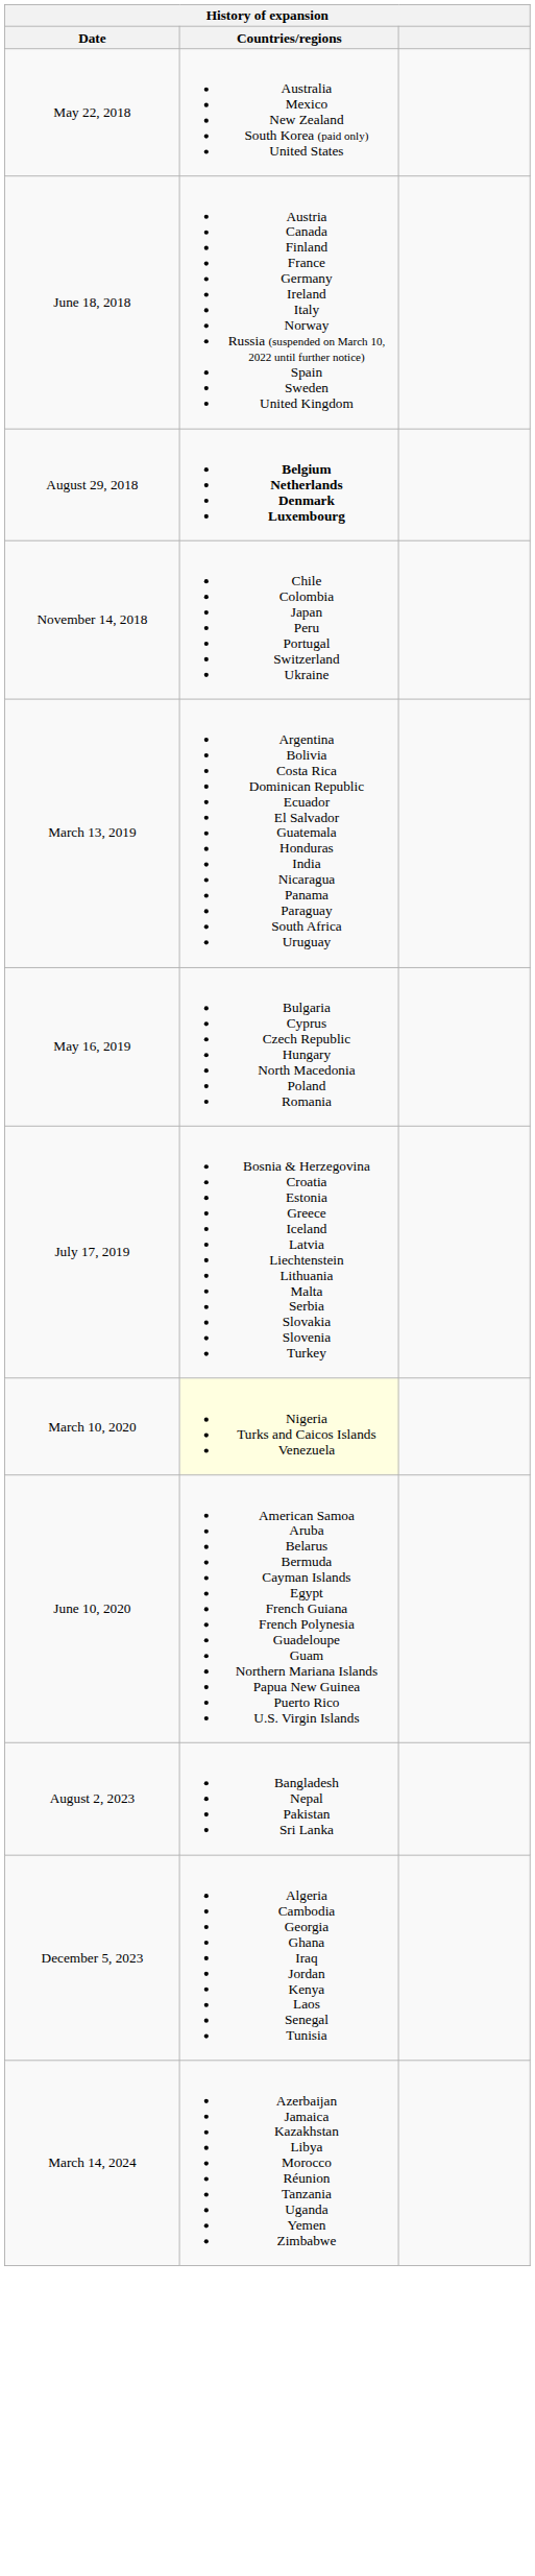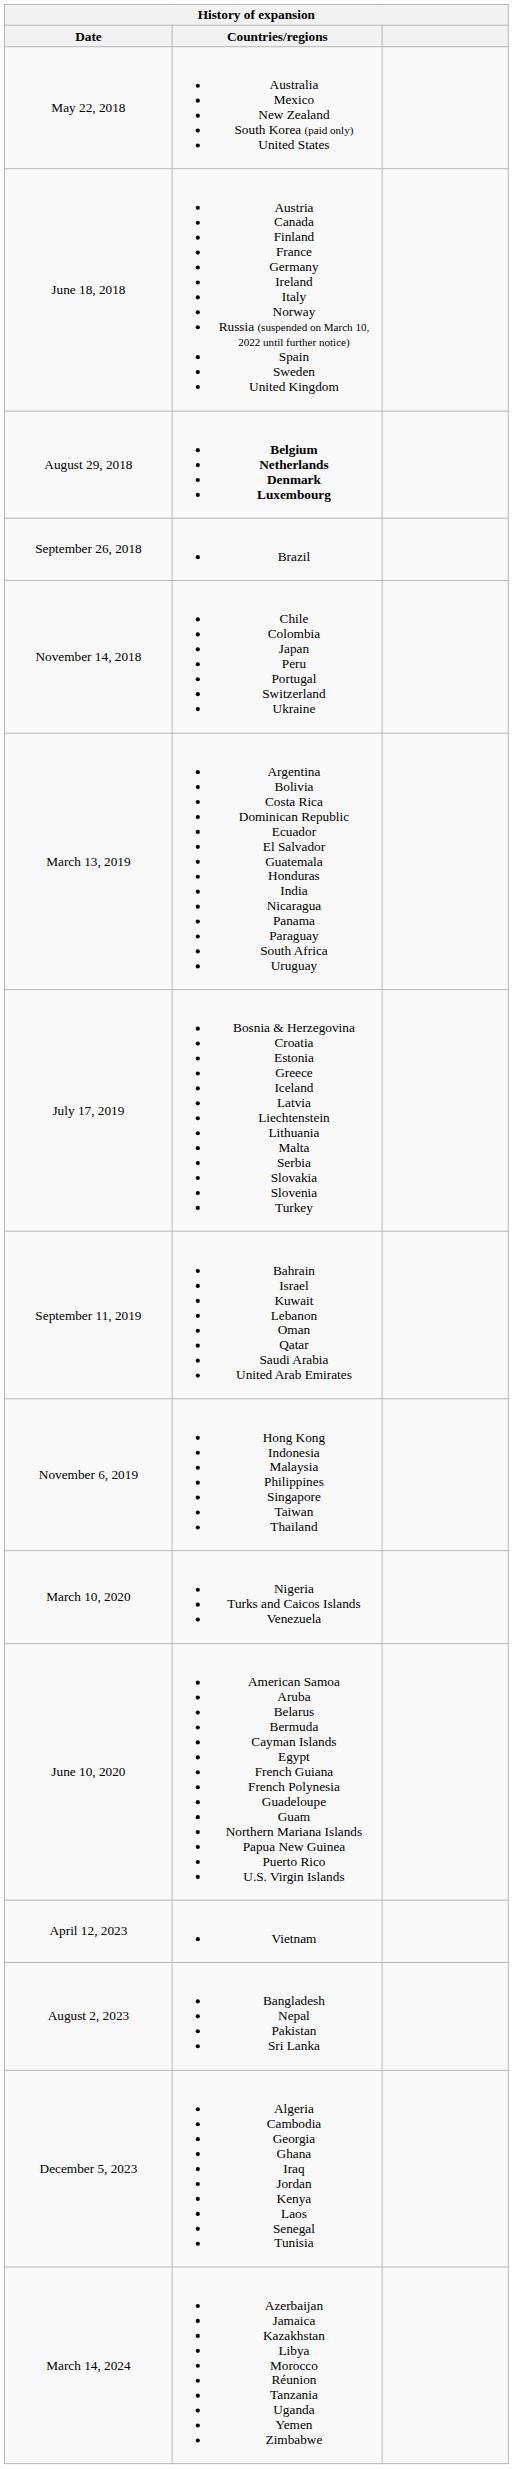 <table class="wikitable" style="text-align: center">
 <tr>
 <th colspan=3>History of expansion</th>
 </tr>
 <tr>
 <th style="width:200px;">Date</th>
 <th style="width:250px;">Countries/regions</th>
 <th style="width:150px;"></th>
 </tr>
 <tr>
 <td>May 22, 2018</td>
 <td><br><ul><li> Australia</li><li> Mexico</li><li> New Zealand</li><li> South Korea <small>(paid only)</small></li><li> United States</li></ul></td>
 <td></td>
 </tr>
 <tr>
 <td>June 18, 2018</td>
 <td><br><ul><li> Austria</li><li> Canada</li><li> Finland</li><li> France</li><li> Germany</li><li> Ireland</li><li> Italy</li><li> Norway</li><li> Russia <small>(suspended on March 10, 2022 until further notice)</small></li><li> Spain</li><li> Sweden</li><li> United Kingdom</li></ul></td>
 <td></td>
 </tr>
 <tr>
 <td>August 29, 2018</td>
 <td><strong><br><ul><li> Belgium</li><li> Netherlands</li><li> Denmark</li><li> Luxembourg</li></ul></strong></td>
 <td></td>
 </tr>
 <tr>
+<td>September 26, 2018</td>
+<td><br><ul><li> Brazil</li></ul></td>
+<td></td>
+</tr>
+<tr>
 <td>November 14, 2018</td>
 <td><br><ul><li> Chile</li><li> Colombia</li><li> Japan</li><li> Peru</li><li> Portugal</li><li> Switzerland</li><li> Ukraine</li></ul></td>
 <td></td>
 </tr>
 <tr>
 <td>March 13, 2019</td>
 <td><br><ul><li> Argentina</li><li> Bolivia</li><li> Costa Rica</li><li> Dominican Republic</li><li> Ecuador</li><li> El Salvador</li><li> Guatemala</li><li> Honduras</li><li> India</li><li> Nicaragua</li><li> Panama</li><li> Paraguay</li><li> South Africa</li><li> Uruguay</li></ul></td>
 <td></td>
 </tr>
 <tr>
-<td>May 16, 2019</td>
-<td><br><ul><li> Bulgaria</li><li> Cyprus</li><li> Czech Republic</li><li> Hungary</li><li> North Macedonia</li><li> Poland</li><li> Romania</li></ul></td>
-<td></td>
-</tr>
-<tr>
 <td>July 17, 2019</td>
 <td><br><ul><li> Bosnia & Herzegovina</li><li> Croatia</li><li> Estonia</li><li> Greece</li><li> Iceland</li><li> Latvia</li><li> Liechtenstein</li><li> Lithuania</li><li> Malta</li><li> Serbia</li><li> Slovakia</li><li> Slovenia</li><li> Turkey</li></ul></td>
 <td></td>
 </tr>
 <tr>
+<td>September 11, 2019</td>
+<td><br><ul><li> Bahrain</li><li> Israel</li><li> Kuwait</li><li> Lebanon</li><li> Oman</li><li> Qatar</li><li> Saudi Arabia</li><li> United Arab Emirates</li></ul></td>
+<td></td>
+</tr>
+<tr>
+<td>November 6, 2019</td>
+<td><br><ul><li> Hong Kong</li><li> Indonesia</li><li> Malaysia</li><li> Philippines</li><li> Singapore</li><li> Taiwan</li><li> Thailand</li></ul></td>
+<td></td>
+</tr>
+<tr>
 <td>March 10, 2020</td>
-<td style="background: lightyellow;"><br><ul><li> Nigeria</li><li> Turks and Caicos Islands</li><li> Venezuela</li></ul></td>
+<td><br><ul><li> Nigeria</li><li> Turks and Caicos Islands</li><li> Venezuela</li></ul></td>
 <td></td>
 </tr>
 <tr>
 <td>June 10, 2020</td>
 <td><br><ul><li> American Samoa</li><li> Aruba</li><li> Belarus</li><li> Bermuda</li><li> Cayman Islands</li><li> Egypt</li><li> French Guiana</li><li> French Polynesia</li><li> Guadeloupe</li><li> Guam</li><li> Northern Mariana Islands</li><li> Papua New Guinea</li><li> Puerto Rico</li><li> U.S. Virgin Islands</li></ul></td>
+<td></td>
+</tr>
+<tr>
+<td>April 12, 2023</td>
+<td><br><ul><li> Vietnam</li></ul></td>
 <td></td>
 </tr>
 <tr>
 <td>August 2, 2023</td>
 <td><br><ul><li> Bangladesh</li><li> Nepal</li><li> Pakistan</li><li> Sri Lanka</li></ul></td>
 <td></td>
 </tr>
 <tr>
 <td>December 5, 2023</td>
 <td><br><ul><li> Algeria</li><li> Cambodia</li><li> Georgia</li><li> Ghana</li><li> Iraq</li><li> Jordan</li><li> Kenya</li><li> Laos</li><li> Senegal</li><li> Tunisia</li></ul></td>
 <td></td>
 </tr>
 <tr>
 <td>March 14, 2024</td>
 <td><br><ul><li> Azerbaijan</li><li> Jamaica</li><li> Kazakhstan</li><li> Libya</li><li> Morocco</li><li> Réunion</li><li> Tanzania</li><li> Uganda</li><li> Yemen</li><li> Zimbabwe</li></ul></td>
 <td></td>
 </tr>
 </table>
